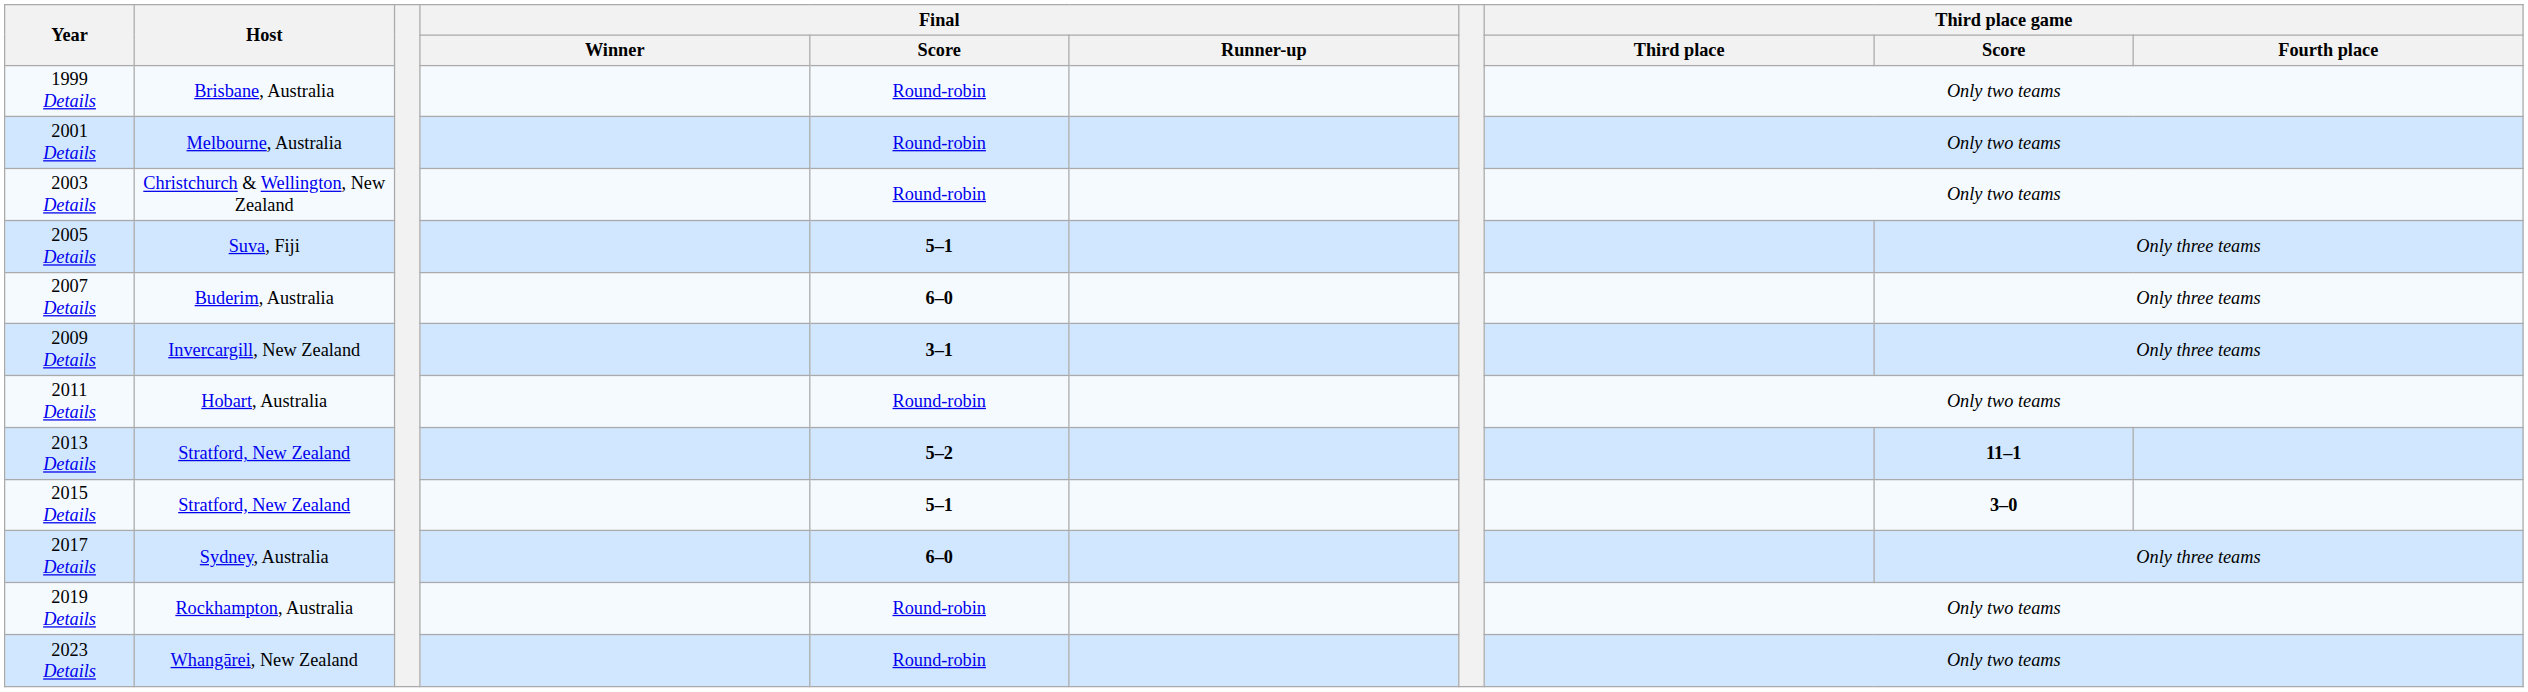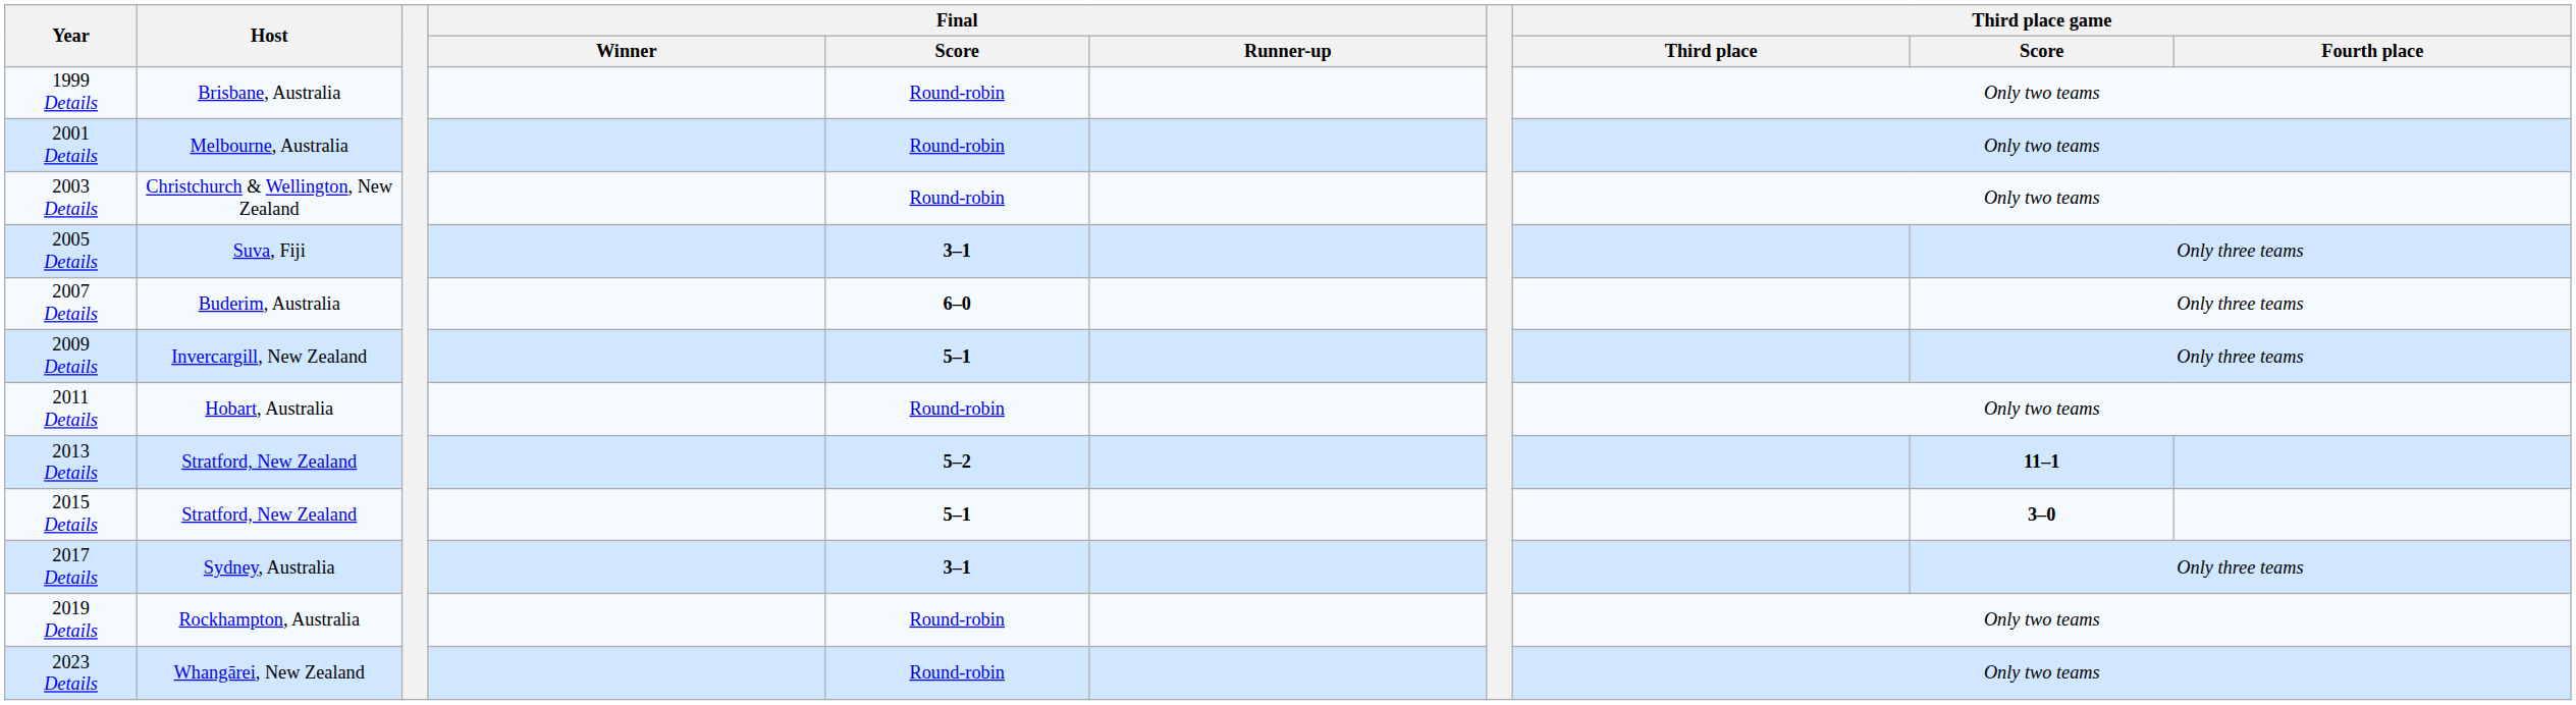 <table class="wikitable" style="text-align:center;width:100%; font-size:90%;">
 <tr>
 <th rowspan=2 width=5%>Year</th>
 <th rowspan=2 width=10%>Host</th>
 <th width=1% rowspan=14></th>
 <th colspan=3>Final</th>
 <th width=1% rowspan=14></th>
 <th colspan=3>Third place game</th>
 </tr>
 <tr>
 <th width=15%>Winner</th>
 <th width=10%>Score</th>
 <th width=15%>Runner-up</th>
 <th width=15%>Third place</th>
 <th width=10%>Score</th>
 <th width=15%>Fourth place</th>
 </tr>
 <tr bgcolor=#F5FAFF>
 <td>1999<br><em><a href='#'>Details</a></em></td>
 <td><a href='#'>Brisbane</a>, Australia</td>
 <td><strong></strong></td>
 <td><a href='#'>Round-robin</a></td>
 <td></td>
 <td colspan=3><em>Only two teams</em></td>
 </tr>
 <tr bgcolor=#D0E7FF>
 <td>2001<br><em><a href='#'>Details</a></em></td>
 <td><a href='#'>Melbourne</a>, Australia</td>
 <td><strong></strong></td>
 <td><a href='#'>Round-robin</a></td>
 <td></td>
 <td colspan=3><em>Only two teams</em></td>
 </tr>
 <tr bgcolor=#F5FAFF>
 <td>2003<br><em><a href='#'>Details</a></em></td>
 <td><a href='#'>Christchurch</a> & <a href='#'>Wellington</a>, New Zealand</td>
 <td><strong></strong></td>
 <td><a href='#'>Round-robin</a></td>
 <td></td>
 <td colspan=3><em>Only two teams</em></td>
 </tr>
 <tr bgcolor=#D0E7FF>
 <td>2005<br><em><a href='#'>Details</a></em></td>
 <td><a href='#'>Suva</a>, Fiji</td>
 <td><strong></strong></td>
-<td><strong>5–1</strong></td>
+<td><strong>3–1</strong></td>
 <td></td>
 <td></td>
 <td colspan=2><em>Only three teams</em></td>
 </tr>
 <tr bgcolor=#F5FAFF>
 <td>2007 <br> <em><a href='#'>Details</a></em></td>
 <td><a href='#'>Buderim</a>, Australia</td>
 <td><strong></strong></td>
 <td><strong>6–0</strong></td>
 <td></td>
 <td></td>
 <td colspan=2><em>Only three teams</em></td>
 </tr>
 <tr bgcolor=#D0E7FF>
 <td>2009<br><em><a href='#'>Details</a></em></td>
 <td><a href='#'>Invercargill</a>, New Zealand</td>
 <td><strong></strong></td>
-<td><strong>3–1</strong></td>
+<td><strong>5–1</strong></td>
 <td></td>
 <td></td>
 <td colspan=2><em>Only three teams</em></td>
 </tr>
 <tr bgcolor=#F5FAFF>
 <td>2011 <br> <em><a href='#'>Details</a></em></td>
 <td><a href='#'>Hobart</a>, Australia</td>
 <td><strong></strong></td>
 <td><a href='#'>Round-robin</a></td>
 <td></td>
 <td colspan=3><em>Only two teams</em></td>
 </tr>
 <tr bgcolor=#D0E7FF>
 <td>2013 <br> <em><a href='#'>Details</a></em></td>
 <td><a href='#'>Stratford, New Zealand</a></td>
 <td><strong></strong></td>
 <td><strong>5–2</strong></td>
 <td></td>
 <td></td>
 <td><strong>11–1</strong></td>
 <td></td>
 </tr>
 <tr bgcolor=#F5FAFF>
 <td>2015 <br> <em><a href='#'>Details</a></em></td>
 <td><a href='#'>Stratford, New Zealand</a></td>
 <td><strong></strong></td>
 <td><strong>5–1</strong></td>
 <td></td>
 <td></td>
 <td><strong>3–0</strong></td>
 <td></td>
 </tr>
 <tr bgcolor=#D0E7FF>
 <td>2017 <br> <em><a href='#'>Details</a></em></td>
 <td><a href='#'>Sydney</a>, Australia</td>
 <td><strong></strong></td>
-<td><strong>6–0</strong></td>
+<td><strong>3–1</strong></td>
 <td></td>
 <td></td>
 <td colspan=2><em>Only three teams</em></td>
 </tr>
 <tr bgcolor=#F5FAFF>
 <td>2019 <br> <em><a href='#'>Details</a></em></td>
 <td><a href='#'>Rockhampton</a>, Australia</td>
 <td><strong></strong></td>
 <td><a href='#'>Round-robin</a></td>
 <td></td>
 <td colspan=3><em>Only two teams</em></td>
 </tr>
 <tr bgcolor=#D0E7FF>
 <td>2023<br><em><a href='#'>Details</a></em></td>
 <td><a href='#'>Whangārei</a>, New Zealand</td>
 <td><strong></strong></td>
 <td><a href='#'>Round-robin</a></td>
 <td></td>
 <td colspan=3><em>Only two teams</em></td>
 </tr>
 </table>
